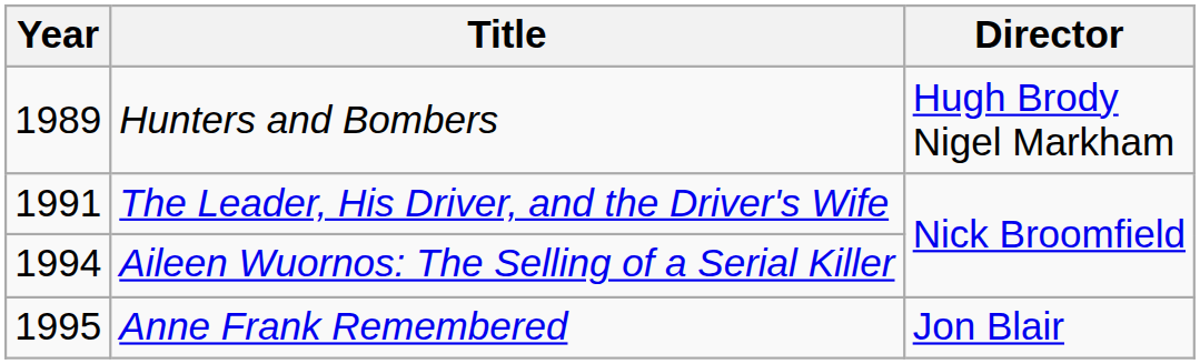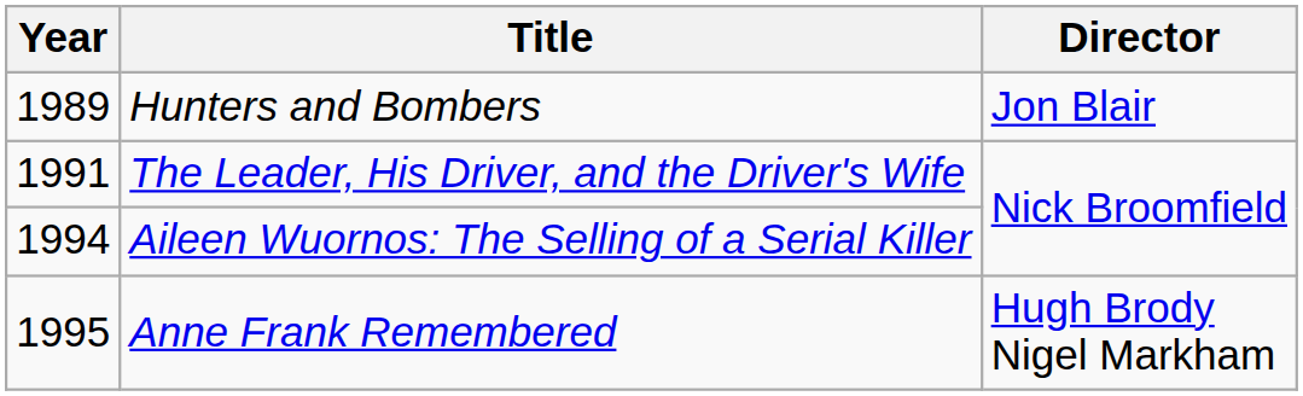 <table class="wikitable">
 <tr>
 <th>Year</th>
 <th>Title</th>
 <th>Director</th>
 </tr>
 <tr>
 <td>1989</td>
 <td><em>Hunters and Bombers</em></td>
-<td><a href='#'>Hugh Brody</a><br>Nigel Markham</td>
+<td><a href='#'>Jon Blair</a></td>
 </tr>
 <tr>
 <td>1991</td>
 <td><em><a href='#'>The Leader, His Driver, and the Driver's Wife</a></em></td>
 <td rowspan=2><a href='#'>Nick Broomfield</a></td>
 </tr>
 <tr>
 <td>1994</td>
 <td><em><a href='#'>Aileen Wuornos: The Selling of a Serial Killer</a></em></td>
 </tr>
 <tr>
 <td>1995</td>
 <td><em><a href='#'>Anne Frank Remembered</a></em></td>
-<td><a href='#'>Jon Blair</a></td>
+<td><a href='#'>Hugh Brody</a><br>Nigel Markham</td>
 </tr>
 </table>
